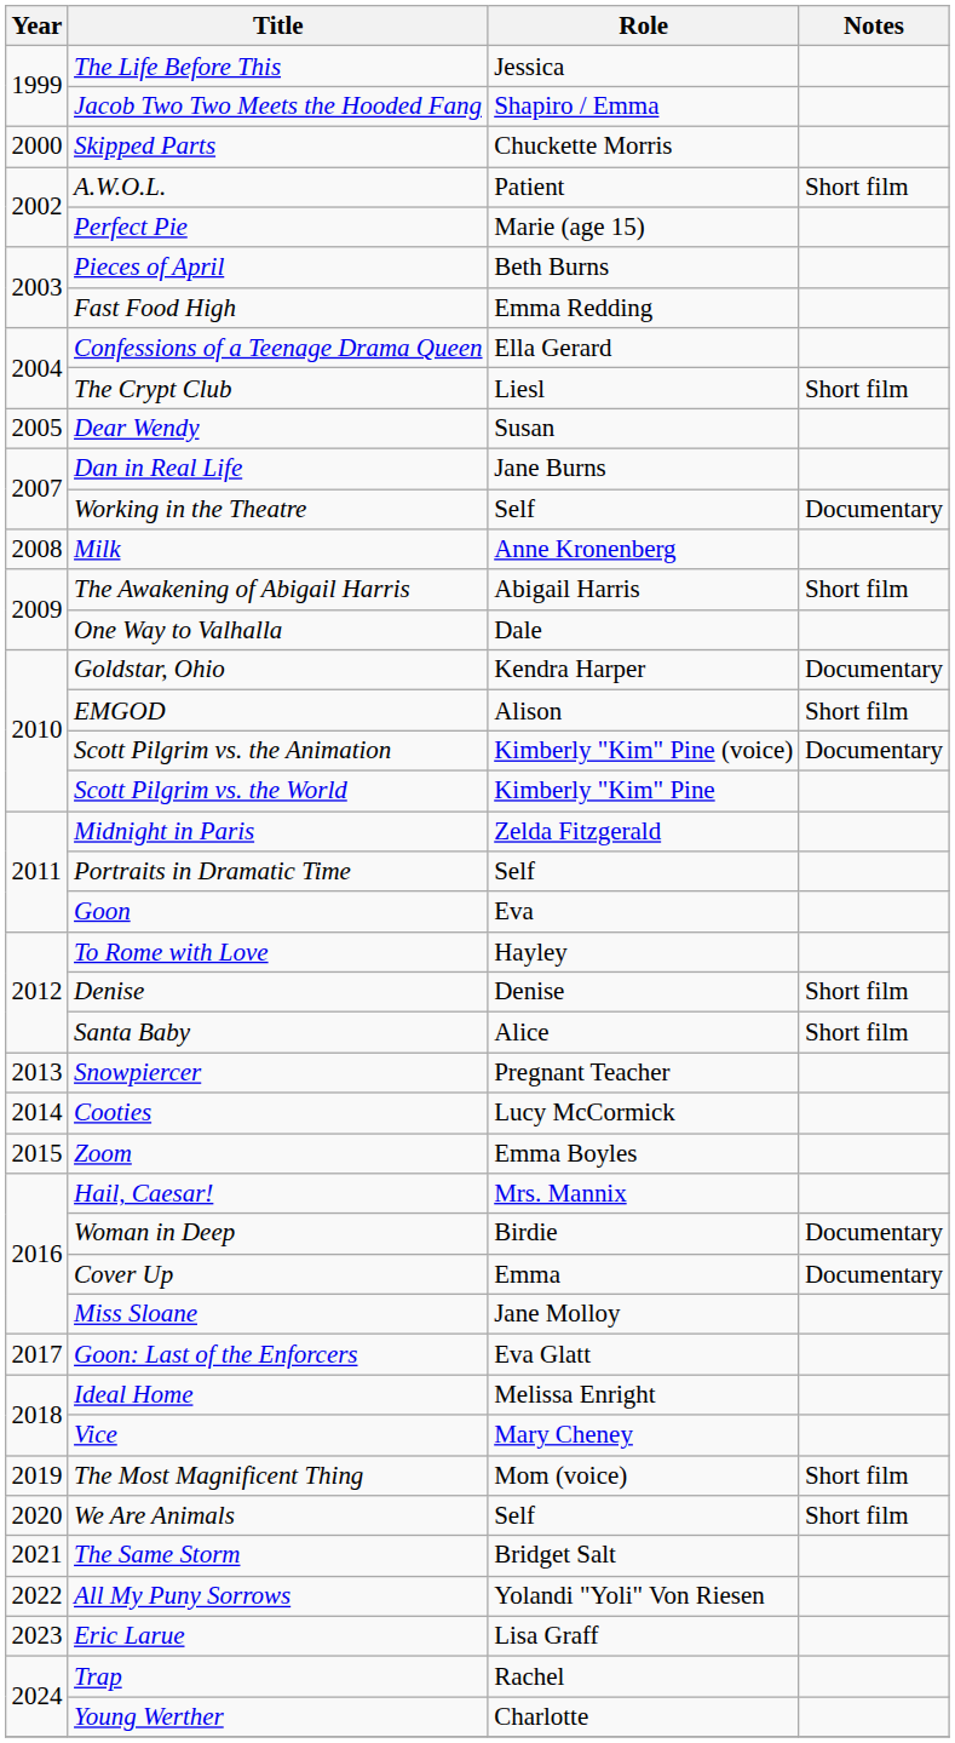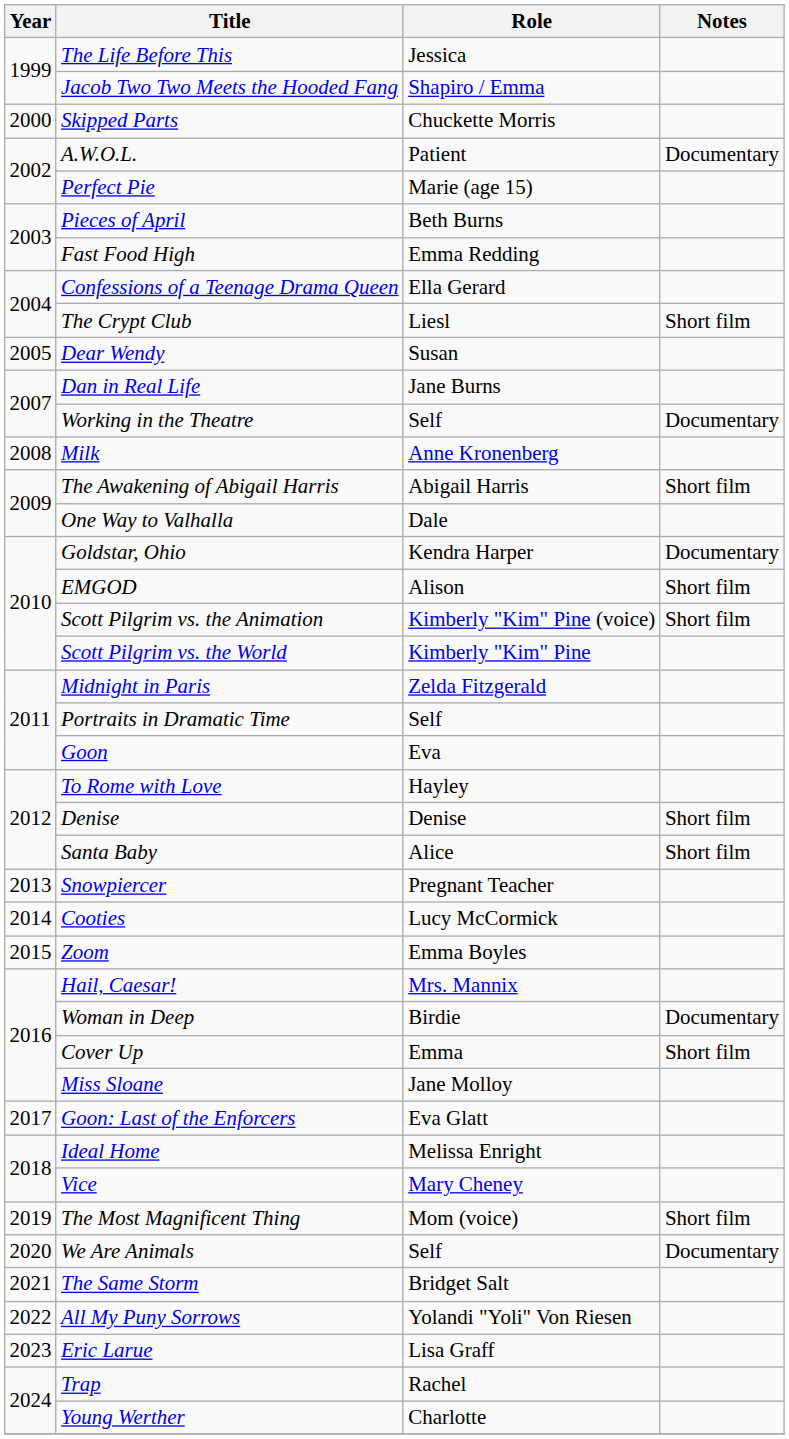 <table class="wikitable sortable">
 <tr>
 <th>Year</th>
 <th>Title</th>
 <th>Role</th>
 <th class="unsortable">Notes</th>
 </tr>
 <tr>
 <td rowspan="2">1999</td>
 <td data-sort-value="Life Before This, The"><em><a href='#'>The Life Before This</a></em></td>
 <td>Jessica</td>
 <td></td>
 </tr>
 <tr>
 <td><em><a href='#'>Jacob Two Two Meets the Hooded Fang</a></em></td>
 <td><a href='#'>Shapiro / Emma</a></td>
 <td></td>
 </tr>
 <tr>
 <td>2000</td>
 <td><em><a href='#'>Skipped Parts</a></em></td>
 <td>Chuckette Morris</td>
 <td></td>
 </tr>
 <tr>
 <td rowspan="2">2002</td>
 <td><em>A.W.O.L.</em></td>
 <td>Patient</td>
-<td>Short film</td>
+<td>Documentary</td>
 </tr>
 <tr>
 <td><em><a href='#'>Perfect Pie</a></em></td>
 <td>Marie (age 15)</td>
 <td></td>
 </tr>
 <tr>
 <td rowspan="2">2003</td>
 <td><em><a href='#'>Pieces of April</a></em></td>
 <td>Beth Burns</td>
 <td></td>
 </tr>
 <tr>
 <td><em>Fast Food High</em></td>
 <td>Emma Redding</td>
 <td></td>
 </tr>
 <tr>
 <td rowspan="2">2004</td>
 <td><em><a href='#'>Confessions of a Teenage Drama Queen</a></em></td>
 <td>Ella Gerard</td>
 <td></td>
 </tr>
 <tr>
 <td data-sort-value="Crypt Club, The"><em>The Crypt Club</em></td>
 <td>Liesl</td>
 <td>Short film</td>
 </tr>
 <tr>
 <td>2005</td>
 <td><em><a href='#'>Dear Wendy</a></em></td>
 <td>Susan</td>
 <td></td>
 </tr>
 <tr>
 <td rowspan="2">2007</td>
 <td><em><a href='#'>Dan in Real Life</a></em></td>
 <td>Jane Burns</td>
 <td></td>
 </tr>
 <tr>
 <td><em>Working in the Theatre</em></td>
 <td>Self</td>
 <td>Documentary</td>
 </tr>
 <tr>
 <td>2008</td>
 <td><em><a href='#'>Milk</a></em></td>
 <td><a href='#'>Anne Kronenberg</a></td>
 <td></td>
 </tr>
 <tr>
 <td rowspan="2">2009</td>
 <td data-sort-value="Awakening of Abigail Harris, The"><em>The Awakening of Abigail Harris</em></td>
 <td>Abigail Harris</td>
 <td>Short film</td>
 </tr>
 <tr>
 <td><em>One Way to Valhalla</em></td>
 <td>Dale</td>
 <td></td>
 </tr>
 <tr>
 <td rowspan="4">2010</td>
 <td><em>Goldstar, Ohio</em></td>
 <td>Kendra Harper</td>
 <td>Documentary</td>
 </tr>
 <tr>
 <td><em>EMGOD</em></td>
 <td>Alison</td>
 <td>Short film</td>
 </tr>
 <tr>
 <td><em>Scott Pilgrim vs. the Animation</em></td>
 <td><a href='#'>Kimberly "Kim" Pine</a> (voice)</td>
-<td>Documentary</td>
+<td>Short film</td>
 </tr>
 <tr>
 <td><em><a href='#'>Scott Pilgrim vs. the World</a></em></td>
 <td><a href='#'>Kimberly "Kim" Pine</a></td>
 <td></td>
 </tr>
 <tr>
 <td rowspan="3">2011</td>
 <td><em><a href='#'>Midnight in Paris</a></em></td>
 <td><a href='#'>Zelda Fitzgerald</a></td>
 <td></td>
 </tr>
 <tr>
 <td><em>Portraits in Dramatic Time</em></td>
 <td>Self</td>
 <td></td>
 </tr>
 <tr>
 <td><em><a href='#'>Goon</a></em></td>
 <td>Eva</td>
 <td></td>
 </tr>
 <tr>
 <td rowspan="3">2012</td>
 <td><em><a href='#'>To Rome with Love</a></em></td>
 <td>Hayley</td>
 <td></td>
 </tr>
 <tr>
 <td><em>Denise</em></td>
 <td>Denise</td>
 <td>Short film</td>
 </tr>
 <tr>
 <td><em>Santa Baby</em></td>
 <td>Alice</td>
 <td>Short film</td>
 </tr>
 <tr>
 <td>2013</td>
 <td><em><a href='#'>Snowpiercer</a></em></td>
 <td>Pregnant Teacher</td>
 <td></td>
 </tr>
 <tr>
 <td>2014</td>
 <td><em><a href='#'>Cooties</a></em></td>
 <td>Lucy McCormick</td>
 <td></td>
 </tr>
 <tr>
 <td>2015</td>
 <td><em><a href='#'>Zoom</a></em></td>
 <td>Emma Boyles</td>
 <td></td>
 </tr>
 <tr>
 <td rowspan="4">2016</td>
 <td><em><a href='#'>Hail, Caesar!</a></em></td>
 <td><a href='#'>Mrs. Mannix</a></td>
 <td></td>
 </tr>
 <tr>
 <td><em>Woman in Deep</em></td>
 <td>Birdie</td>
 <td>Documentary</td>
 </tr>
 <tr>
 <td><em>Cover Up</em></td>
 <td>Emma</td>
-<td>Documentary</td>
+<td>Short film</td>
 </tr>
 <tr>
 <td><em><a href='#'>Miss Sloane</a></em></td>
 <td>Jane Molloy</td>
 <td></td>
 </tr>
 <tr>
 <td>2017</td>
 <td><em><a href='#'>Goon: Last of the Enforcers</a></em></td>
 <td>Eva Glatt</td>
 <td></td>
 </tr>
 <tr>
 <td rowspan="2">2018</td>
 <td><em><a href='#'>Ideal Home</a></em></td>
 <td>Melissa Enright</td>
 <td></td>
 </tr>
 <tr>
 <td><em><a href='#'>Vice</a></em></td>
 <td><a href='#'>Mary Cheney</a></td>
 <td></td>
 </tr>
 <tr>
 <td>2019</td>
 <td data-sort-value="Most Magnificent Thing, The"><em>The Most Magnificent Thing</em></td>
 <td>Mom (voice)</td>
 <td>Short film</td>
 </tr>
 <tr>
 <td>2020</td>
 <td><em>We Are Animals</em></td>
 <td>Self</td>
-<td>Short film</td>
+<td>Documentary</td>
 </tr>
 <tr>
 <td>2021</td>
 <td data-sort-value="Same Storm, The"><em><a href='#'>The Same Storm</a></em></td>
 <td>Bridget Salt</td>
 <td></td>
 </tr>
 <tr>
 <td>2022</td>
 <td><em><a href='#'>All My Puny Sorrows</a></em></td>
 <td>Yolandi "Yoli" Von Riesen</td>
 <td></td>
 </tr>
 <tr>
 <td>2023</td>
 <td><em><a href='#'>Eric Larue</a></em></td>
 <td>Lisa Graff</td>
 <td></td>
 </tr>
 <tr>
 <td rowspan=2>2024</td>
 <td><em><a href='#'>Trap</a></em></td>
 <td>Rachel</td>
 <td></td>
 </tr>
 <tr>
 <td><em><a href='#'>Young Werther</a></em></td>
 <td>Charlotte</td>
 <td></td>
 </tr>
 <tr>
 </tr>
 </table>
